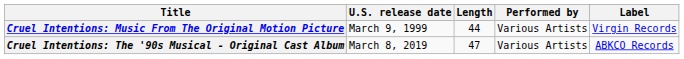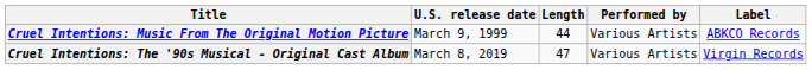 <table class="wikitable plainrowheaders" style="text-align:center;">
 <tr>
 <th>Title</th>
 <th>U.S. release date</th>
 <th>Length</th>
 <th>Performed by</th>
 <th>Label</th>
 </tr>
 <tr>
 <th scope="row"><em><a href='#'>Cruel Intentions: Music From The Original Motion Picture</a></em></th>
 <td style="text-align:left">March 9, 1999</td>
 <td>44</td>
 <td>Various Artists</td>
-<td><a href='#'>Virgin Records</a></td>
+<td><a href='#'>ABKCO Records</a></td>
 </tr>
 <tr>
 <th scope="row"><em>Cruel Intentions: The '90s Musical - Original Cast Album</em></th>
 <td style="text-align:left">March 8, 2019</td>
 <td>47</td>
 <td>Various Artists</td>
-<td><a href='#'>ABKCO Records</a></td>
+<td><a href='#'>Virgin Records</a></td>
 </tr>
 </table>
